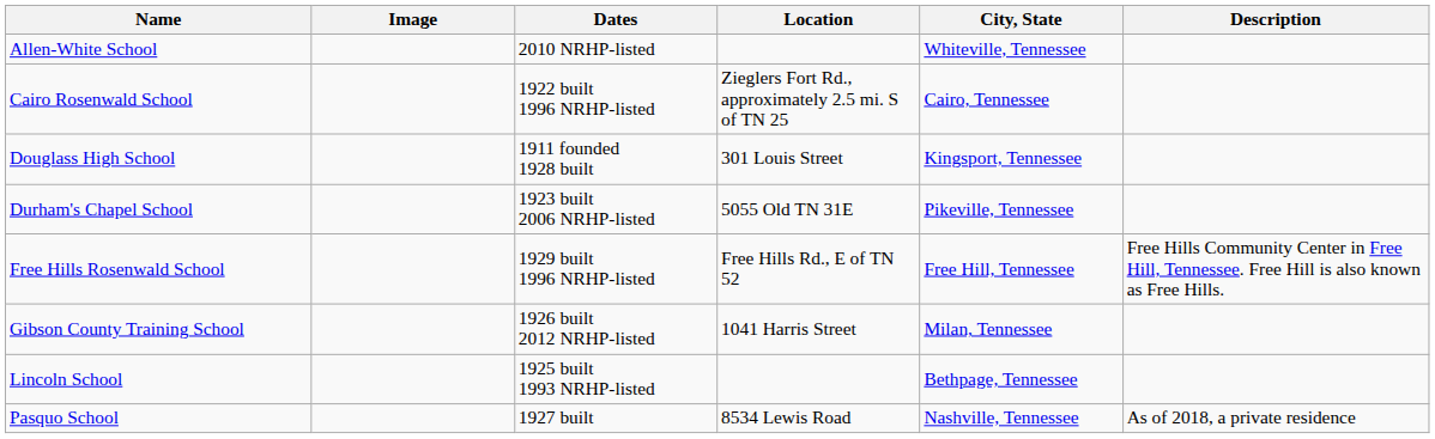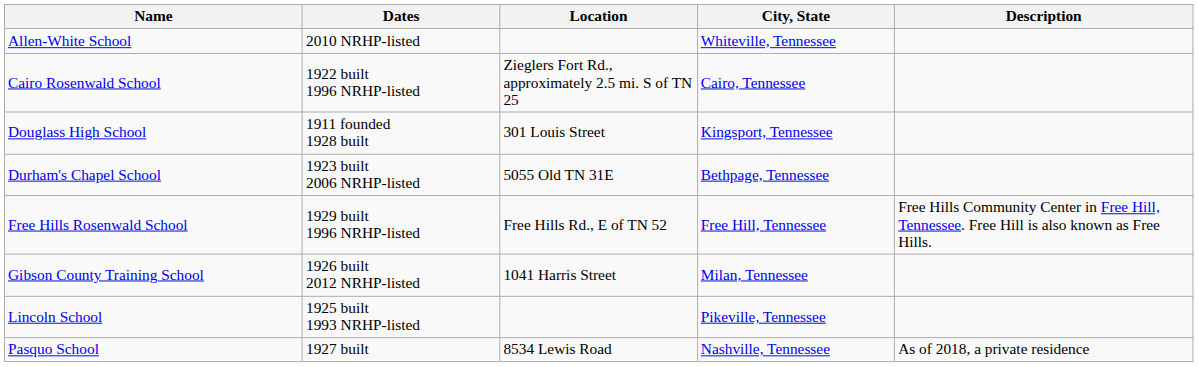 <table class="wikitable sortable" style="width:98%">
 <tr>
 <th style="width: 200px"><strong>Name</strong></th>
-<th class="unsortable" style="width: 130px"><strong>Image</strong></th>
 <th style="width: 130px"><strong>Dates</strong></th>
 <th style="width: 130px"><strong>Location</strong></th>
 <th style="width: 130px"><strong>City, State</strong></th>
 <th class="unsortable" style="width: 200px"><strong>Description</strong></th>
 </tr>
 <tr>
 <td><a href='#'>Allen-White School</a></td>
-<td></td>
 <td>2010 NRHP-listed</td>
 <td></td>
 <td><a href='#'>Whiteville, Tennessee</a></td>
 <td></td>
 </tr>
 <tr>
 <td><a href='#'>Cairo Rosenwald School</a></td>
-<td></td>
 <td>1922 built<br>1996 NRHP-listed</td>
 <td>Zieglers Fort Rd., approximately 2.5 mi. S of TN 25<br><small></small></td>
 <td><a href='#'>Cairo, Tennessee</a></td>
 <td></td>
 </tr>
 <tr>
 <td><a href='#'>Douglass High School</a></td>
-<td></td>
 <td>1911 founded<br>1928 built</td>
 <td>301 Louis Street</td>
 <td><a href='#'>Kingsport, Tennessee</a></td>
 <td></td>
 </tr>
 <tr>
 <td><a href='#'>Durham's Chapel School</a></td>
-<td></td>
 <td>1923 built<br>2006 NRHP-listed</td>
 <td>5055 Old TN 31E</td>
-<td><a href='#'>Pikeville, Tennessee</a></td>
+<td><a href='#'>Bethpage, Tennessee</a></td>
 <td></td>
 </tr>
 <tr>
 <td><a href='#'>Free Hills Rosenwald School</a></td>
-<td></td>
 <td>1929 built<br>1996 NRHP-listed</td>
 <td>Free Hills Rd., E of TN 52<br><small></small></td>
 <td><a href='#'>Free Hill, Tennessee</a></td>
 <td>Free Hills Community Center in <a href='#'>Free Hill, Tennessee</a>.  Free Hill is also known as Free Hills.</td>
 </tr>
 <tr>
 <td><a href='#'>Gibson County Training School</a></td>
-<td></td>
 <td>1926 built<br>2012 NRHP-listed</td>
 <td>1041 Harris Street</td>
 <td><a href='#'>Milan, Tennessee</a></td>
 <td></td>
 </tr>
 <tr>
 <td><a href='#'>Lincoln School</a></td>
-<td></td>
 <td>1925 built<br>1993 NRHP-listed</td>
 <td></td>
-<td><a href='#'>Bethpage, Tennessee</a></td>
+<td><a href='#'>Pikeville, Tennessee</a></td>
 <td></td>
 </tr>
 <tr ->
 <td><a href='#'>Pasquo School</a></td>
-<td></td>
 <td>1927 built</td>
 <td>8534 Lewis Road</td>
 <td><a href='#'>Nashville, Tennessee</a></td>
 <td>As of 2018, a private residence</td>
 </tr>
 </table>
